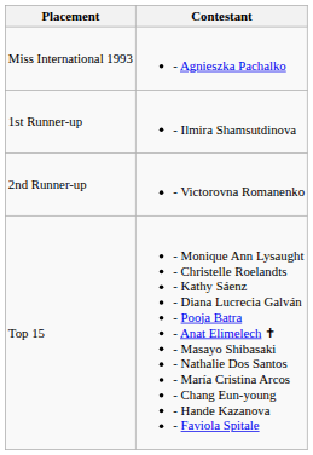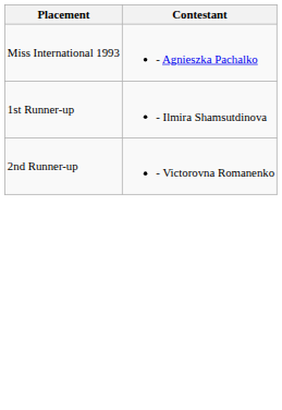 <table class="wikitable sortable" style="font-size:95%;">
 <tr>
 <th>Placement</th>
 <th>Contestant</th>
 </tr>
 <tr>
 <td>Miss International 1993</td>
 <td><br><ul><li> - <a href='#'>Agnieszka Pachalko</a></li></ul></td>
 </tr>
 <tr>
 <td>1st Runner-up</td>
 <td><br><ul><li> - Ilmira Shamsutdinova</li></ul></td>
 </tr>
 <tr>
 <td>2nd Runner-up</td>
 <td><br><ul><li> - Victorovna Romanenko</li></ul></td>
 </tr>
-<tr>
-<td>Top 15</td>
-<td><br><ul><li> - Monique Ann Lysaught</li><li> - Christelle Roelandts</li><li> - Kathy Sáenz</li><li> - Diana Lucrecia Galván</li><li> - <a href='#'>Pooja Batra</a></li><li> - <a href='#'>Anat Elimelech</a> ✝︎</li><li> - Masayo Shibasaki</li><li> - Nathalie Dos Santos</li><li> - María Cristina Arcos</li><li> - Chang Eun-young</li><li> - Hande Kazanova</li><li> - <a href='#'>Faviola Spitale</a></li></ul></td>
-</tr>
 </table>
